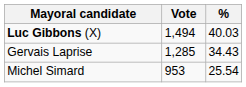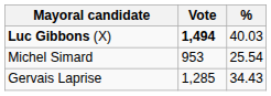 <table class="wikitable">
 <tr>
 <th bgcolor="#DDDDFF" width="200px">Mayoral candidate</th>
 <th bgcolor="#DDDDFF" width="50px">Vote</th>
 <th bgcolor="#DDDDFF" width="30px">%</th>
 </tr>
 <tr>
 <td><strong>Luc Gibbons</strong> (X)</td>
-<td>1,494</td>
+<td><strong>1,494</strong></td>
 <td>40.03</td>
+</tr>
+<tr>
+<td>Michel Simard</td>
+<td>953</td>
+<td>25.54</td>
 </tr>
 <tr>
 <td>Gervais Laprise</td>
 <td>1,285</td>
 <td>34.43</td>
 </tr>
-<tr>
-<td>Michel Simard</td>
-<td>953</td>
-<td>25.54</td>
-</tr>
 </table>
